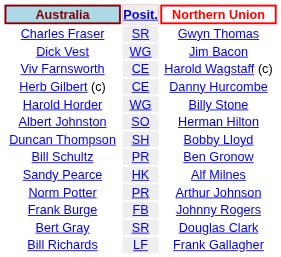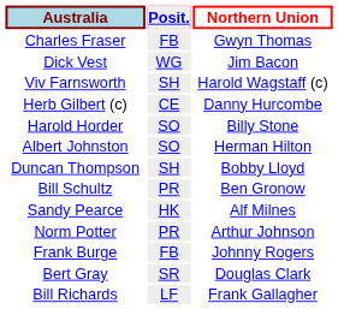 <table align=right style="font-size:90%; margin-left:1em">
 <tr bgcolor=#FF0033>
 <th align="centre" width="126" style="border: 2px solid maroon; background: lightblue; color: maroon">Australia</th>
 <th align="center" style="background: #eeeeee; color: black"><a href='#'>Posit.</a></th>
 <th align="centre" width="126" style="border: 2px solid red; background: white; color: red">Northern Union</th>
 </tr>
 <tr>
 <td align="center"><a href='#'>Charles Fraser</a></td>
-<td align="center" style="background: #eeeeee"><a href='#'>SR</a></td>
+<td align="center" style="background: #eeeeee"><a href='#'>FB</a></td>
 <td align="center"><a href='#'>Gwyn Thomas</a></td>
 </tr>
 <tr>
 <td align="center"><a href='#'>Dick Vest</a></td>
 <td align="center" style="background: #eeeeee"><a href='#'>WG</a></td>
 <td align="center"><a href='#'>Jim Bacon</a></td>
 </tr>
 <tr>
 <td align="center"><a href='#'>Viv Farnsworth</a></td>
-<td align="center" style="background: #eeeeee"><a href='#'>CE</a></td>
+<td align="center" style="background: #eeeeee"><a href='#'>SH</a></td>
 <td align="center"><a href='#'>Harold Wagstaff</a> (c)</td>
 </tr>
 <tr>
 <td align="center"><a href='#'>Herb Gilbert</a> (c)</td>
 <td align="center" style="background: #eeeeee"><a href='#'>CE</a></td>
 <td align="center"><a href='#'>Danny Hurcombe</a></td>
 </tr>
 <tr>
 <td align="center"><a href='#'>Harold Horder</a></td>
-<td align="center" style="background: #eeeeee"><a href='#'>WG</a></td>
+<td align="center" style="background: #eeeeee"><a href='#'>SO</a></td>
 <td align="center"><a href='#'>Billy Stone</a></td>
 </tr>
 <tr>
 <td align="center"><a href='#'>Albert Johnston</a></td>
 <td align="center" style="background: #eeeeee"><a href='#'>SO</a></td>
 <td align="center"><a href='#'>Herman Hilton</a></td>
 </tr>
 <tr>
 <td align="center"><a href='#'>Duncan Thompson</a></td>
 <td align="center" style="background: #eeeeee"><a href='#'>SH</a></td>
 <td align="center"><a href='#'>Bobby Lloyd</a></td>
 </tr>
 <tr>
 <td align="center"><a href='#'>Bill Schultz</a></td>
 <td align="center" style="background: #eeeeee"><a href='#'>PR</a></td>
 <td align="center"><a href='#'>Ben Gronow</a></td>
 </tr>
 <tr>
 <td align="center"><a href='#'>Sandy Pearce</a></td>
 <td align="center" style="background: #eeeeee"><a href='#'>HK</a></td>
 <td align="center"><a href='#'>Alf Milnes</a></td>
 </tr>
 <tr>
 <td align="center"><a href='#'>Norm Potter</a></td>
 <td align="center" style="background: #eeeeee"><a href='#'>PR</a></td>
 <td align="center"><a href='#'>Arthur Johnson</a></td>
 </tr>
 <tr>
 <td align="center"><a href='#'>Frank Burge</a></td>
 <td align="center" style="background: #eeeeee"><a href='#'>FB</a></td>
 <td align="center"><a href='#'>Johnny Rogers</a></td>
 </tr>
 <tr>
 <td align="center"><a href='#'>Bert Gray</a></td>
 <td align="center" style="background: #eeeeee"><a href='#'>SR</a></td>
 <td align="center"><a href='#'>Douglas Clark</a></td>
 </tr>
 <tr>
 <td align="center"><a href='#'>Bill Richards</a></td>
 <td align="center" style="background: #eeeeee"><a href='#'>LF</a></td>
 <td align="center"><a href='#'>Frank Gallagher</a></td>
 </tr>
 </table>
